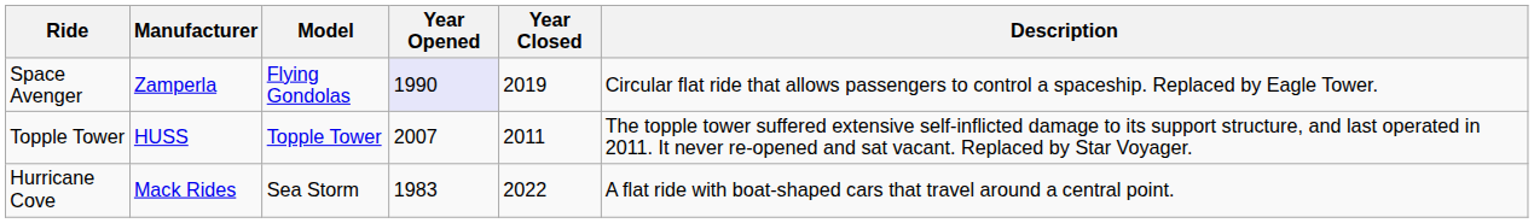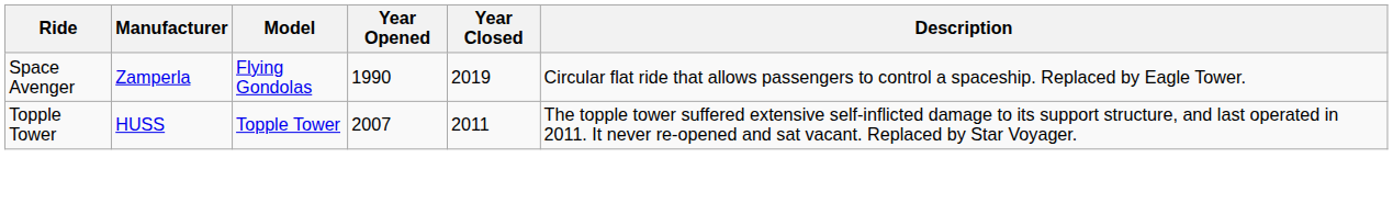 <table class="wikitable sortable">
 <tr>
 <th>Ride</th>
 <th>Manufacturer</th>
 <th>Model</th>
 <th>Year Opened</th>
 <th>Year Closed</th>
 <th>Description</th>
 </tr>
 <tr>
 <td>Space Avenger</td>
 <td><a href='#'>Zamperla</a></td>
 <td><a href='#'>Flying Gondolas</a></td>
-<td style="background: lavender;">1990</td>
+<td>1990</td>
 <td>2019</td>
 <td>Circular flat ride that allows passengers to control a spaceship. Replaced by Eagle Tower.</td>
 </tr>
 <tr>
 <td>Topple Tower</td>
 <td><a href='#'>HUSS</a></td>
 <td><a href='#'>Topple Tower</a></td>
 <td>2007</td>
 <td>2011</td>
 <td>The topple tower suffered extensive self-inflicted damage to its support structure, and last operated in 2011. It never re-opened and sat vacant. Replaced by Star Voyager.</td>
 </tr>
-<tr>
-<td>Hurricane Cove</td>
-<td><a href='#'>Mack Rides</a></td>
-<td>Sea Storm</td>
-<td>1983</td>
-<td>2022</td>
-<td>A flat ride with boat-shaped cars that travel around a central point.</td>
-</tr>
 </table>
